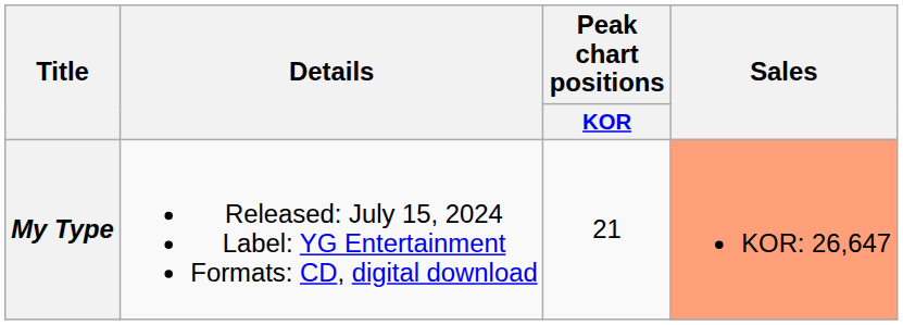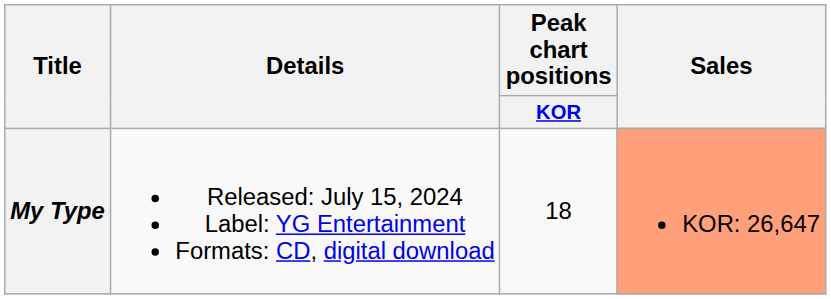 <table class="wikitable plainrowheaders" style="text-align:center">
 <tr>
 <th scope="col" rowspan="2">Title</th>
 <th scope="col" rowspan="2">Details</th>
 <th scope="col" colspan="1">Peak chart positions</th>
 <th scope="col" rowspan="2">Sales</th>
 </tr>
 <tr>
 <th scope="col" style="font-size:85%; width:3em"><a href='#'>KOR</a><br></th>
 </tr>
 <tr>
 <th scope="row"><em>My Type</em></th>
 <td><br><ul><li>Released: July 15, 2024</li><li>Label: <a href='#'>YG Entertainment</a></li><li>Formats: <a href='#'>CD</a>, <a href='#'>digital download</a></li></ul></td>
-<td>21</td>
+<td>18</td>
 <td style="background: lightsalmon;"><br><ul><li>KOR: 26,647</li></ul></td>
 </tr>
 </table>
